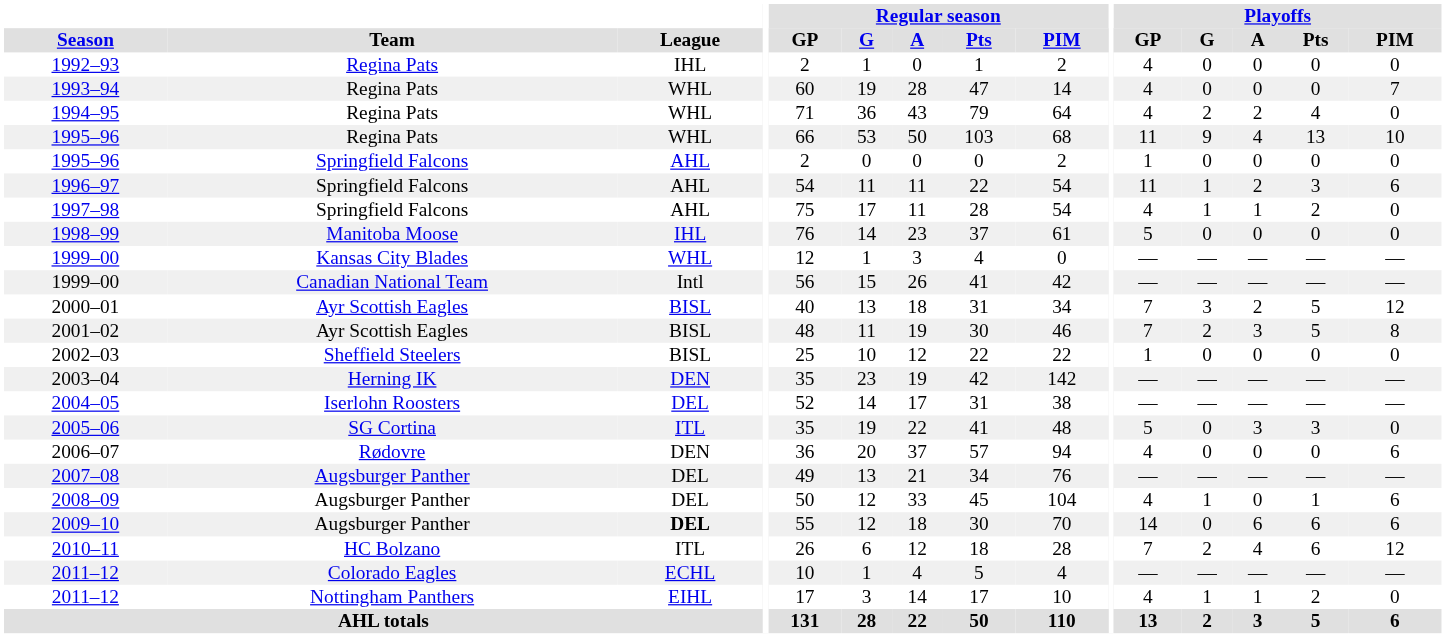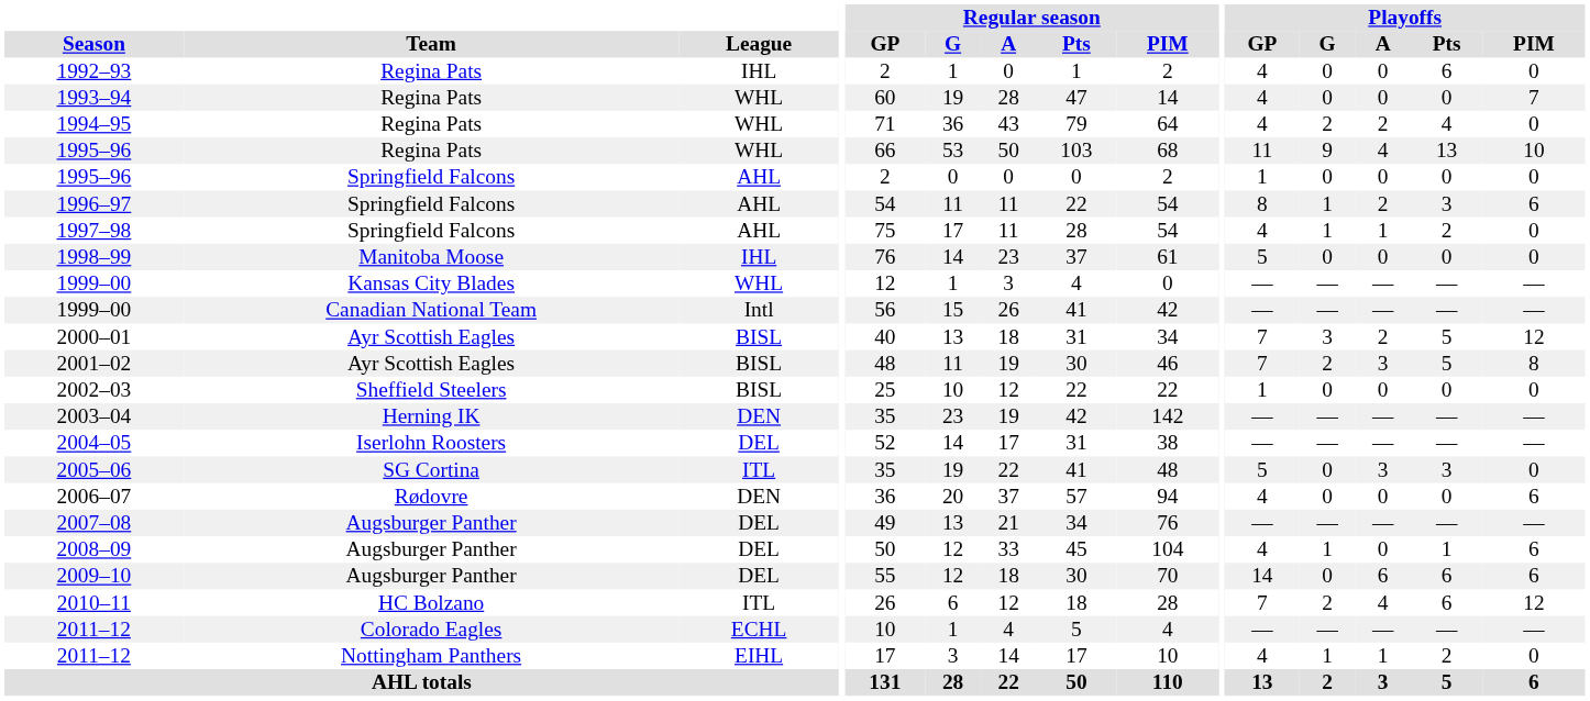 <table border="0" cellpadding="1" cellspacing="0" style="text-align:center; width:75%">
 <tr bgcolor="#e0e0e0">
 <th colspan="3" bgcolor="#ffffff"></th>
 <th rowspan="99" bgcolor="#ffffff"></th>
 <th colspan="5"><a href='#'>Regular season</a></th>
 <th rowspan="99" bgcolor="#ffffff"></th>
 <th colspan="5"><a href='#'>Playoffs</a></th>
 </tr>
 <tr bgcolor="#e0e0e0">
 <th><a href='#'>Season</a></th>
 <th>Team</th>
 <th>League</th>
 <th>GP</th>
 <th><a href='#'>G</a></th>
 <th><a href='#'>A</a></th>
 <th><a href='#'>Pts</a></th>
 <th><a href='#'>PIM</a></th>
 <th>GP</th>
 <th>G</th>
 <th>A</th>
 <th>Pts</th>
 <th>PIM</th>
 </tr>
 <tr ALIGN="center">
 <td><a href='#'>1992–93</a></td>
 <td><a href='#'>Regina Pats</a></td>
 <td>IHL</td>
 <td>2</td>
 <td>1</td>
 <td>0</td>
 <td>1</td>
 <td>2</td>
 <td>4</td>
 <td>0</td>
 <td>0</td>
-<td>0</td>
+<td>6</td>
 <td>0</td>
 </tr>
 <tr ALIGN="center" bgcolor="#f0f0f0">
 <td><a href='#'>1993–94</a></td>
 <td>Regina Pats</td>
 <td>WHL</td>
 <td>60</td>
 <td>19</td>
 <td>28</td>
 <td>47</td>
 <td>14</td>
 <td>4</td>
 <td>0</td>
 <td>0</td>
 <td>0</td>
 <td>7</td>
 </tr>
 <tr ALIGN="center">
 <td><a href='#'>1994–95</a></td>
 <td>Regina Pats</td>
 <td>WHL</td>
 <td>71</td>
 <td>36</td>
 <td>43</td>
 <td>79</td>
 <td>64</td>
 <td>4</td>
 <td>2</td>
 <td>2</td>
 <td>4</td>
 <td>0</td>
 </tr>
 <tr ALIGN="center" bgcolor="#f0f0f0">
 <td><a href='#'>1995–96</a></td>
 <td>Regina Pats</td>
 <td>WHL</td>
 <td>66</td>
 <td>53</td>
 <td>50</td>
 <td>103</td>
 <td>68</td>
 <td>11</td>
 <td>9</td>
 <td>4</td>
 <td>13</td>
 <td>10</td>
 </tr>
 <tr ALIGN="center">
 <td><a href='#'>1995–96</a></td>
 <td><a href='#'>Springfield Falcons</a></td>
 <td><a href='#'>AHL</a></td>
 <td>2</td>
 <td>0</td>
 <td>0</td>
 <td>0</td>
 <td>2</td>
 <td>1</td>
 <td>0</td>
 <td>0</td>
 <td>0</td>
 <td>0</td>
 </tr>
 <tr ALIGN="center" bgcolor="#f0f0f0">
 <td><a href='#'>1996–97</a></td>
 <td>Springfield Falcons</td>
 <td>AHL</td>
 <td>54</td>
 <td>11</td>
 <td>11</td>
 <td>22</td>
 <td>54</td>
-<td>11</td>
+<td>8</td>
 <td>1</td>
 <td>2</td>
 <td>3</td>
 <td>6</td>
 </tr>
 <tr ALIGN="center">
 <td><a href='#'>1997–98</a></td>
 <td>Springfield Falcons</td>
 <td>AHL</td>
 <td>75</td>
 <td>17</td>
 <td>11</td>
 <td>28</td>
 <td>54</td>
 <td>4</td>
 <td>1</td>
 <td>1</td>
 <td>2</td>
 <td>0</td>
 </tr>
 <tr ALIGN="center" bgcolor="#f0f0f0">
 <td><a href='#'>1998–99</a></td>
 <td><a href='#'>Manitoba Moose</a></td>
 <td><a href='#'>IHL</a></td>
 <td>76</td>
 <td>14</td>
 <td>23</td>
 <td>37</td>
 <td>61</td>
 <td>5</td>
 <td>0</td>
 <td>0</td>
 <td>0</td>
 <td>0</td>
 </tr>
 <tr ALIGN="center">
 <td><a href='#'>1999–00</a></td>
 <td><a href='#'>Kansas City Blades</a></td>
 <td><a href='#'>WHL</a></td>
 <td>12</td>
 <td>1</td>
 <td>3</td>
 <td>4</td>
 <td>0</td>
 <td>—</td>
 <td>—</td>
 <td>—</td>
 <td>—</td>
 <td>—</td>
 </tr>
 <tr ALIGN="center" bgcolor="#f0f0f0">
 <td>1999–00</td>
 <td><a href='#'>Canadian National Team</a></td>
 <td>Intl</td>
 <td>56</td>
 <td>15</td>
 <td>26</td>
 <td>41</td>
 <td>42</td>
 <td>—</td>
 <td>—</td>
 <td>—</td>
 <td>—</td>
 <td>—</td>
 </tr>
 <tr ALIGN="center">
 <td>2000–01</td>
 <td><a href='#'>Ayr Scottish Eagles</a></td>
 <td><a href='#'>BISL</a></td>
 <td>40</td>
 <td>13</td>
 <td>18</td>
 <td>31</td>
 <td>34</td>
 <td>7</td>
 <td>3</td>
 <td>2</td>
 <td>5</td>
 <td>12</td>
 </tr>
 <tr ALIGN="center" bgcolor="#f0f0f0">
 <td>2001–02</td>
 <td>Ayr Scottish Eagles</td>
 <td>BISL</td>
 <td>48</td>
 <td>11</td>
 <td>19</td>
 <td>30</td>
 <td>46</td>
 <td>7</td>
 <td>2</td>
 <td>3</td>
 <td>5</td>
 <td>8</td>
 </tr>
 <tr ALIGN="center">
 <td>2002–03</td>
 <td><a href='#'>Sheffield Steelers</a></td>
 <td>BISL</td>
 <td>25</td>
 <td>10</td>
 <td>12</td>
 <td>22</td>
 <td>22</td>
 <td>1</td>
 <td>0</td>
 <td>0</td>
 <td>0</td>
 <td>0</td>
 </tr>
 <tr ALIGN="center" bgcolor="#f0f0f0">
 <td>2003–04</td>
 <td><a href='#'>Herning IK</a></td>
 <td><a href='#'>DEN</a></td>
 <td>35</td>
 <td>23</td>
 <td>19</td>
 <td>42</td>
 <td>142</td>
 <td>—</td>
 <td>—</td>
 <td>—</td>
 <td>—</td>
 <td>—</td>
 </tr>
 <tr ALIGN="center">
 <td><a href='#'>2004–05</a></td>
 <td><a href='#'>Iserlohn Roosters</a></td>
 <td><a href='#'>DEL</a></td>
 <td>52</td>
 <td>14</td>
 <td>17</td>
 <td>31</td>
 <td>38</td>
 <td>—</td>
 <td>—</td>
 <td>—</td>
 <td>—</td>
 <td>—</td>
 </tr>
 <tr ALIGN="center" bgcolor="#f0f0f0">
 <td><a href='#'>2005–06</a></td>
 <td><a href='#'>SG Cortina</a></td>
 <td><a href='#'>ITL</a></td>
 <td>35</td>
 <td>19</td>
 <td>22</td>
 <td>41</td>
 <td>48</td>
 <td>5</td>
 <td>0</td>
 <td>3</td>
 <td>3</td>
 <td>0</td>
 </tr>
 <tr ALIGN="center">
 <td>2006–07</td>
 <td><a href='#'>Rødovre</a></td>
 <td>DEN</td>
 <td>36</td>
 <td>20</td>
 <td>37</td>
 <td>57</td>
 <td>94</td>
 <td>4</td>
 <td>0</td>
 <td>0</td>
 <td>0</td>
 <td>6</td>
 </tr>
 <tr ALIGN="center" bgcolor="#f0f0f0">
 <td><a href='#'>2007–08</a></td>
 <td><a href='#'>Augsburger Panther</a></td>
 <td>DEL</td>
 <td>49</td>
 <td>13</td>
 <td>21</td>
 <td>34</td>
 <td>76</td>
 <td>—</td>
 <td>—</td>
 <td>—</td>
 <td>—</td>
 <td>—</td>
 </tr>
 <tr ALIGN="center">
 <td><a href='#'>2008–09</a></td>
 <td>Augsburger Panther</td>
 <td>DEL</td>
 <td>50</td>
 <td>12</td>
 <td>33</td>
 <td>45</td>
 <td>104</td>
 <td>4</td>
 <td>1</td>
 <td>0</td>
 <td>1</td>
 <td>6</td>
 </tr>
 <tr ALIGN="center" bgcolor="#f0f0f0">
 <td><a href='#'>2009–10</a></td>
 <td>Augsburger Panther</td>
-<td><strong>DEL</strong></td>
+<td>DEL</td>
 <td>55</td>
 <td>12</td>
 <td>18</td>
 <td>30</td>
 <td>70</td>
 <td>14</td>
 <td>0</td>
 <td>6</td>
 <td>6</td>
 <td>6</td>
 </tr>
 <tr ALIGN="center">
 <td><a href='#'>2010–11</a></td>
 <td><a href='#'>HC Bolzano</a></td>
 <td>ITL</td>
 <td>26</td>
 <td>6</td>
 <td>12</td>
 <td>18</td>
 <td>28</td>
 <td>7</td>
 <td>2</td>
 <td>4</td>
 <td>6</td>
 <td>12</td>
 </tr>
 <tr ALIGN="center" bgcolor="#f0f0f0">
 <td><a href='#'>2011–12</a></td>
 <td><a href='#'>Colorado Eagles</a></td>
 <td><a href='#'>ECHL</a></td>
 <td>10</td>
 <td>1</td>
 <td>4</td>
 <td>5</td>
 <td>4</td>
 <td>—</td>
 <td>—</td>
 <td>—</td>
 <td>—</td>
 <td>—</td>
 </tr>
 <tr ALIGN="center">
 <td><a href='#'>2011–12</a></td>
 <td><a href='#'>Nottingham Panthers</a></td>
 <td><a href='#'>EIHL</a></td>
 <td>17</td>
 <td>3</td>
 <td>14</td>
 <td>17</td>
 <td>10</td>
 <td>4</td>
 <td>1</td>
 <td>1</td>
 <td>2</td>
 <td>0</td>
 </tr>
 <tr bgcolor="#e0e0e0">
 <th colspan="3">AHL totals</th>
 <th>131</th>
 <th>28</th>
 <th>22</th>
 <th>50</th>
 <th>110</th>
 <th>13</th>
 <th>2</th>
 <th>3</th>
 <th>5</th>
 <th>6</th>
 </tr>
 </table>
